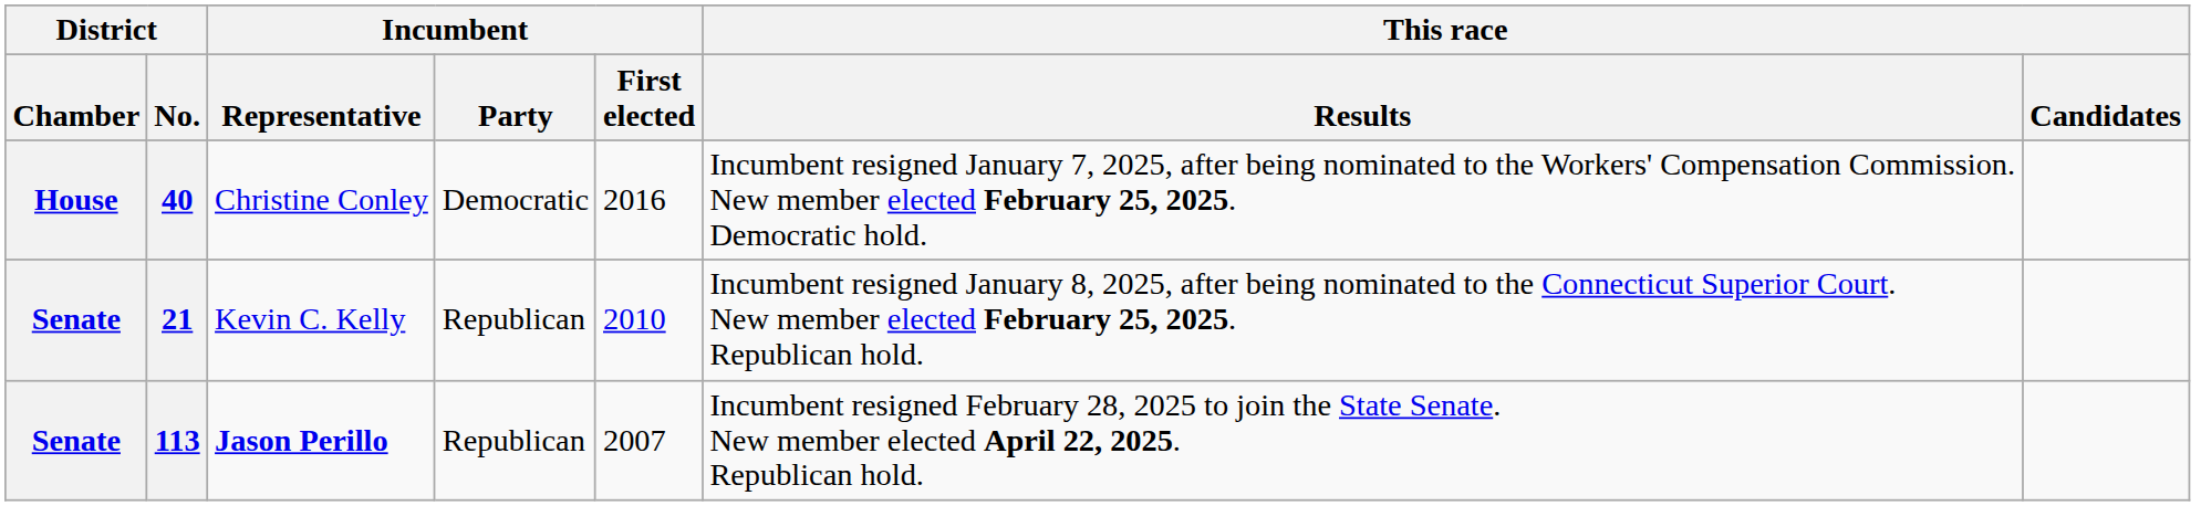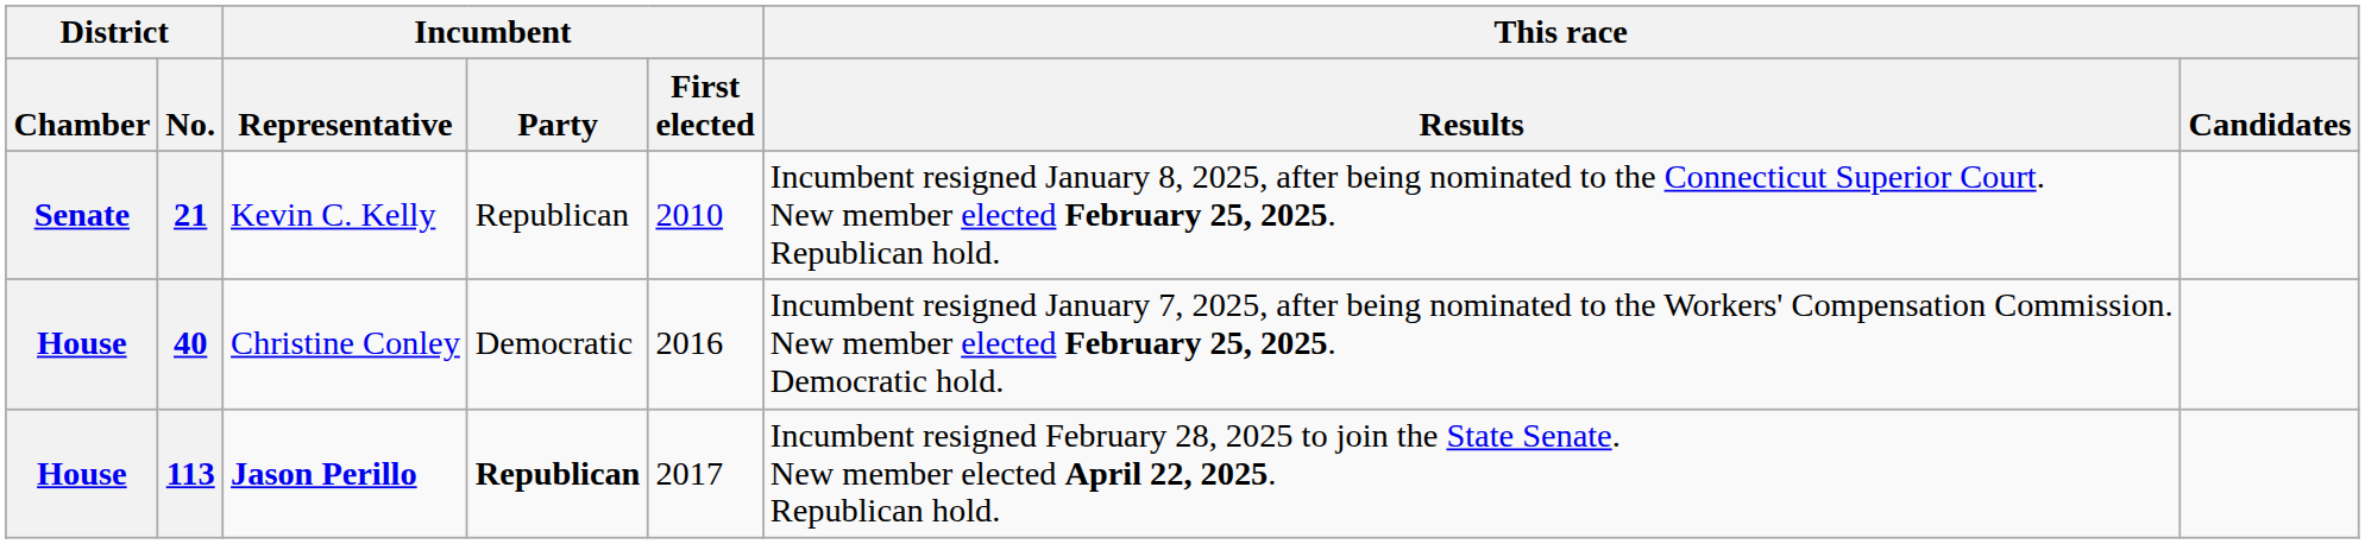 <table class="wikitable sortable">
 <tr valign=bottom>
 <th colspan="2">District</th>
 <th colspan="3">Incumbent</th>
 <th colspan="2">This race</th>
 </tr>
 <tr valign=bottom>
 <th>Chamber</th>
 <th>No.</th>
 <th>Representative</th>
 <th>Party</th>
 <th>First<br>elected</th>
 <th>Results</th>
 <th>Candidates</th>
 </tr>
 <tr>
+<th><a href='#'>Senate</a></th>
+<th><a href='#'>21</a></th>
+<td><a href='#'>Kevin C. Kelly</a></td>
+<td>Republican</td>
+<td><a href='#'>2010</a></td>
+<td>Incumbent resigned January 8, 2025, after being nominated to the <a href='#'>Connecticut Superior Court</a>.<br>New member <a href='#'>elected</a> <strong>February 25, 2025</strong>.<br>Republican hold.</td>
+<td nowrap></td>
+</tr>
+<tr>
 <th><a href='#'>House</a></th>
 <th><a href='#'>40</a></th>
 <td nowrap><a href='#'>Christine Conley</a></td>
 <td>Democratic</td>
 <td>2016</td>
 <td>Incumbent resigned January 7, 2025, after being nominated to the Workers' Compensation Commission.<br>New member <a href='#'>elected</a> <strong>February 25, 2025</strong>.<br>Democratic hold.</td>
 <td nowrap></td>
 </tr>
 <tr>
-<th><a href='#'>Senate</a></th>
-<th><a href='#'>21</a></th>
-<td><a href='#'>Kevin C. Kelly</a></td>
-<td>Republican</td>
-<td><a href='#'>2010</a></td>
-<td>Incumbent resigned January 8, 2025, after being nominated to the <a href='#'>Connecticut Superior Court</a>.<br>New member <a href='#'>elected</a> <strong>February 25, 2025</strong>.<br>Republican hold.</td>
-<td nowrap></td>
-</tr>
-<tr>
-<th><a href='#'>Senate</a></th>
+<th><a href='#'>House</a></th>
 <th><a href='#'>113</a></th>
 <td><strong><a href='#'>Jason Perillo</a></strong></td>
-<td>Republican</td>
-<td>2007<br></td>
+<td><strong>Republican</strong></td>
+<td>2017<br></td>
 <td>Incumbent resigned February 28, 2025 to join the <a href='#'>State Senate</a>.<br>New member elected <strong>April 22, 2025</strong>.<br>Republican hold.</td>
 <td nowrap></td>
 </tr>
 </table>
